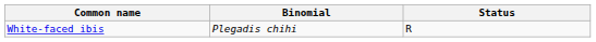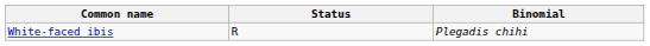 <table width=60% class="wikitable">
 <tr>
 <th width=35%>Common name</th>
+<th width=32%>Status</th>
 <th width=33%>Binomial</th>
-<th width=32%>Status</th>
 </tr>
 <tr>
 <td><a href='#'>White-faced ibis</a></td>
+<td>R</td>
 <td><em>Plegadis chihi</em></td>
-<td>R</td>
 </tr>
 </table>
